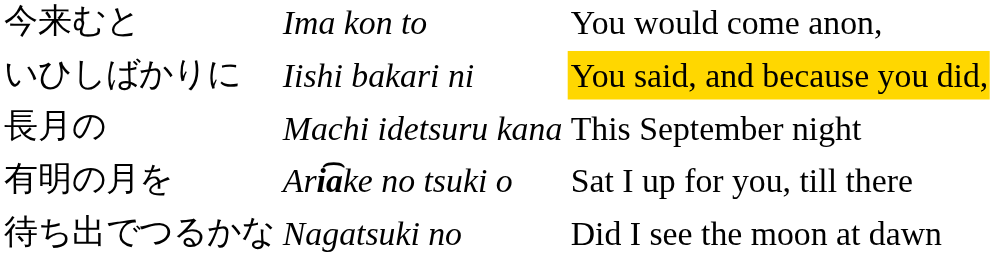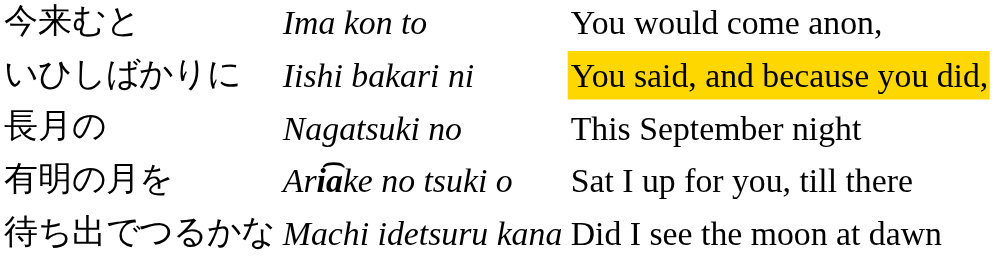 <table class="unicode">
 <tr>
 <td>今来むと</td>
 <td><em>Ima kon to</em></td>
 <td>You would come anon,</td>
 </tr>
 <tr>
 <td>いひしばかりに</td>
 <td><em>Iishi bakari ni</em></td>
 <td style="background: gold;">You said, and because you did,</td>
 </tr>
 <tr>
 <td>長月の</td>
-<td><em>Machi idetsuru kana</em></td>
+<td><em>Nagatsuki no</em></td>
 <td>This September night</td>
 </tr>
 <tr>
 <td>有明の月を</td>
 <td><em>Ar<strong>i&#865;a</strong>ke no tsuki o</em></td>
 <td>Sat I up for you, till there</td>
 </tr>
 <tr>
 <td>待ち出でつるかな</td>
-<td><em>Nagatsuki no</em></td>
+<td><em>Machi idetsuru kana</em></td>
 <td>Did I see the moon at dawn</td>
 </tr>
 </table>
